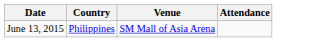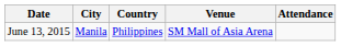 <table class="wikitable" style="text-align:center;">
 <tr>
 <th>Date</th>
+<th>City</th>
 <th>Country</th>
 <th>Venue</th>
 <th>Attendance</th>
 </tr>
 <tr>
 <td>June 13, 2015</td>
+<td><a href='#'>Manila</a></td>
 <td><a href='#'>Philippines</a></td>
 <td><a href='#'>SM Mall of Asia Arena</a></td>
 <td></td>
 </tr>
 </table>
